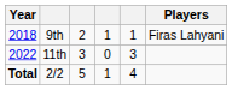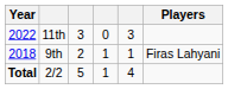 <table class="wikitable" style="text-align: center;">
 <tr>
 <th>Year</th>
 <th></th>
 <th width=25px></th>
 <th width=25px></th>
 <th width=25px></th>
 <th>Players</th>
 </tr>
 <tr>
+<td> <a href='#'>2022</a></td>
+<td>11th</td>
+<td>3</td>
+<td>0</td>
+<td>3</td>
+<td align=left></td>
+</tr>
+<tr>
 <td> <a href='#'>2018</a></td>
 <td>9th</td>
 <td>2</td>
 <td>1</td>
 <td>1</td>
 <td align=left>Firas Lahyani</td>
-</tr>
-<tr>
-<td> <a href='#'>2022</a></td>
-<td>11th</td>
-<td>3</td>
-<td>0</td>
-<td>3</td>
-<td align=left></td>
 </tr>
 <tr>
 <td><strong>Total</strong></td>
 <td>2/2</td>
 <td>5</td>
 <td>1</td>
 <td>4</td>
 <td></td>
 </tr>
 </table>
